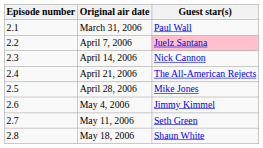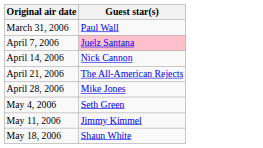 <table class="wikitable">
 <tr>
-<th>Episode number</th>
 <th>Original air date</th>
 <th>Guest star(s)</th>
 </tr>
 <tr>
-<td>2.1</td>
 <td>March 31, 2006</td>
 <td><a href='#'>Paul Wall</a></td>
 </tr>
 <tr>
-<td>2.2</td>
 <td>April 7, 2006</td>
 <td style="background: pink;"><a href='#'>Juelz Santana</a></td>
 </tr>
 <tr>
-<td>2.3</td>
 <td>April 14, 2006</td>
 <td><a href='#'>Nick Cannon</a></td>
 </tr>
 <tr>
-<td>2.4</td>
 <td>April 21, 2006</td>
 <td><a href='#'>The All-American Rejects</a></td>
 </tr>
 <tr>
-<td>2.5</td>
 <td>April 28, 2006</td>
 <td><a href='#'>Mike Jones</a></td>
 </tr>
 <tr>
-<td>2.6</td>
 <td>May 4, 2006</td>
+<td><a href='#'>Seth Green</a></td>
+</tr>
+<tr>
+<td>May 11, 2006</td>
 <td><a href='#'>Jimmy Kimmel</a></td>
 </tr>
 <tr>
-<td>2.7</td>
-<td>May 11, 2006</td>
-<td><a href='#'>Seth Green</a></td>
-</tr>
-<tr>
-<td>2.8</td>
 <td>May 18, 2006</td>
 <td><a href='#'>Shaun White</a></td>
 </tr>
 </table>
